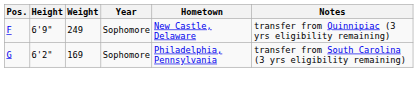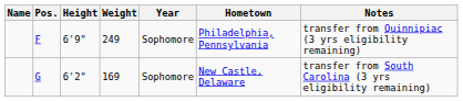 <table class="wikitable sortable" border="1">
 <tr>
+<th>Name</th>
 <th>Pos.</th>
 <th>Height</th>
 <th>Weight</th>
 <th>Year</th>
 <th>Hometown</th>
 <th class="unsortable">Notes</th>
 </tr>
 <tr>
+<td></td>
 <td><a href='#'>F</a></td>
 <td>6'9"</td>
 <td>249</td>
 <td>Sophomore</td>
-<td><a href='#'>New Castle, Delaware</a></td>
+<td><a href='#'>Philadelphia, Pennsylvania</a></td>
 <td>transfer from <a href='#'>Quinnipiac</a> (3 yrs eligibility remaining)</td>
 </tr>
 <tr>
+<td></td>
 <td><a href='#'>G</a></td>
 <td>6'2"</td>
 <td>169</td>
 <td>Sophomore</td>
-<td><a href='#'>Philadelphia, Pennsylvania</a></td>
+<td><a href='#'>New Castle, Delaware</a></td>
 <td>transfer from <a href='#'>South Carolina</a> (3 yrs eligibility remaining)</td>
 </tr>
 </table>
